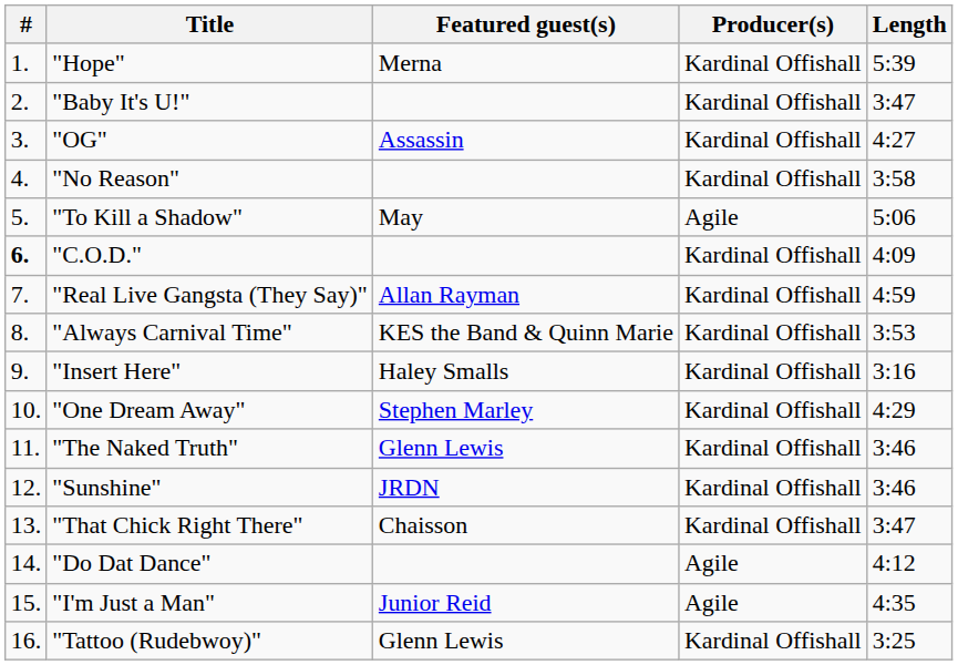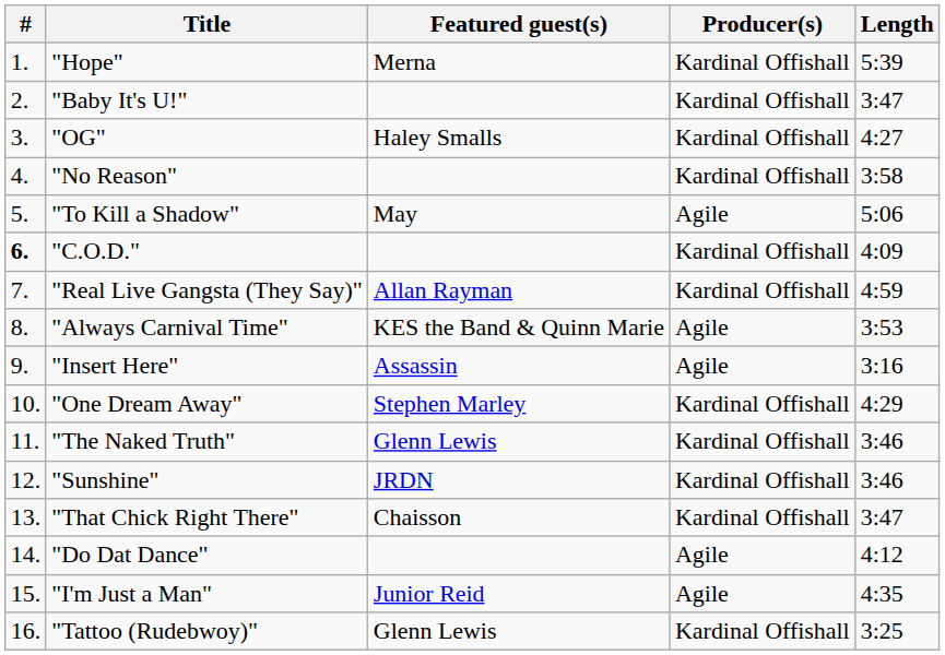 <table class="wikitable">
 <tr>
 <th>#</th>
 <th>Title</th>
 <th>Featured guest(s)</th>
 <th>Producer(s)</th>
 <th>Length</th>
 </tr>
 <tr>
 <td>1.</td>
 <td>"Hope"</td>
 <td>Merna</td>
 <td>Kardinal Offishall</td>
 <td>5:39</td>
 </tr>
 <tr>
 <td>2.</td>
 <td>"Baby It's U!"</td>
 <td></td>
 <td>Kardinal Offishall</td>
 <td>3:47</td>
 </tr>
 <tr>
 <td>3.</td>
 <td>"OG"</td>
-<td><a href='#'>Assassin</a></td>
+<td>Haley Smalls</td>
 <td>Kardinal Offishall</td>
 <td>4:27</td>
 </tr>
 <tr>
 <td>4.</td>
 <td>"No Reason"</td>
 <td></td>
 <td>Kardinal Offishall</td>
 <td>3:58</td>
 </tr>
 <tr>
 <td>5.</td>
 <td>"To Kill a Shadow"</td>
 <td>May</td>
 <td>Agile</td>
 <td>5:06</td>
 </tr>
 <tr>
 <td><strong>6.</strong></td>
 <td>"C.O.D."</td>
 <td></td>
 <td>Kardinal Offishall</td>
 <td>4:09</td>
 </tr>
 <tr>
 <td>7.</td>
 <td>"Real Live Gangsta (They Say)"</td>
 <td><a href='#'>Allan Rayman</a></td>
 <td>Kardinal Offishall</td>
 <td>4:59</td>
 </tr>
 <tr>
 <td>8.</td>
 <td>"Always Carnival Time"</td>
 <td>KES the Band & Quinn Marie</td>
-<td>Kardinal Offishall</td>
+<td>Agile</td>
 <td>3:53</td>
 </tr>
 <tr>
 <td>9.</td>
 <td>"Insert Here"</td>
-<td>Haley Smalls</td>
-<td>Kardinal Offishall</td>
+<td><a href='#'>Assassin</a></td>
+<td>Agile</td>
 <td>3:16</td>
 </tr>
 <tr>
 <td>10.</td>
 <td>"One Dream Away"</td>
 <td><a href='#'>Stephen Marley</a></td>
 <td>Kardinal Offishall</td>
 <td>4:29</td>
 </tr>
 <tr>
 <td>11.</td>
 <td>"The Naked Truth"</td>
 <td><a href='#'>Glenn Lewis</a></td>
 <td>Kardinal Offishall</td>
 <td>3:46</td>
 </tr>
 <tr>
 <td>12.</td>
 <td>"Sunshine"</td>
 <td><a href='#'>JRDN</a></td>
 <td>Kardinal Offishall</td>
 <td>3:46</td>
 </tr>
 <tr>
 <td>13.</td>
 <td>"That Chick Right There"</td>
 <td>Chaisson</td>
 <td>Kardinal Offishall</td>
 <td>3:47</td>
 </tr>
 <tr>
 <td>14.</td>
 <td>"Do Dat Dance"</td>
 <td></td>
 <td>Agile</td>
 <td>4:12</td>
 </tr>
 <tr>
 <td>15.</td>
 <td>"I'm Just a Man"</td>
 <td><a href='#'>Junior Reid</a></td>
 <td>Agile</td>
 <td>4:35</td>
 </tr>
 <tr>
 <td>16.</td>
 <td>"Tattoo (Rudebwoy)"</td>
 <td>Glenn Lewis</td>
 <td>Kardinal Offishall</td>
 <td>3:25</td>
 </tr>
 </table>
